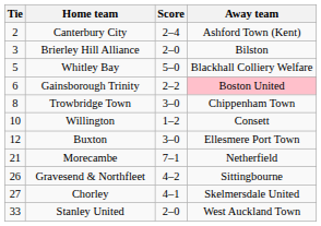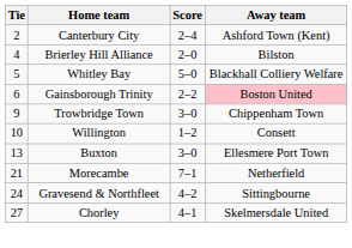 <table class="wikitable" style="text-align:center;">
 <tr>
 <th width=20>Tie</th>
 <th width=175>Home team</th>
 <th width=20>Score</th>
 <th width=175>Away team</th>
 </tr>
 <tr>
 <td>2</td>
 <td>Canterbury City</td>
 <td>2–4</td>
 <td>Ashford Town (Kent)</td>
 </tr>
 <tr>
-<td>3</td>
+<td>4</td>
 <td>Brierley Hill Alliance</td>
 <td>2–0</td>
 <td>Bilston</td>
 </tr>
 <tr>
 <td>5</td>
 <td>Whitley Bay</td>
 <td>5–0</td>
 <td>Blackhall Colliery Welfare</td>
 </tr>
 <tr>
 <td>6</td>
 <td>Gainsborough Trinity</td>
 <td>2–2</td>
 <td style="background: pink;">Boston United</td>
 </tr>
 <tr>
-<td>8</td>
+<td>9</td>
 <td>Trowbridge Town</td>
 <td>3–0</td>
 <td>Chippenham Town</td>
 </tr>
 <tr>
 <td>10</td>
 <td>Willington</td>
 <td>1–2</td>
 <td>Consett</td>
 </tr>
 <tr>
-<td>12</td>
+<td>13</td>
 <td>Buxton</td>
 <td>3–0</td>
 <td>Ellesmere Port Town</td>
 </tr>
 <tr>
 <td>21</td>
 <td>Morecambe</td>
 <td>7–1</td>
 <td>Netherfield</td>
 </tr>
 <tr>
-<td>26</td>
+<td>24</td>
 <td>Gravesend & Northfleet</td>
 <td>4–2</td>
 <td>Sittingbourne</td>
 </tr>
 <tr>
 <td>27</td>
 <td>Chorley</td>
 <td>4–1</td>
 <td>Skelmersdale United</td>
 </tr>
-<tr>
-<td>33</td>
-<td>Stanley United</td>
-<td>2–0</td>
-<td>West Auckland Town</td>
-</tr>
 </table>
